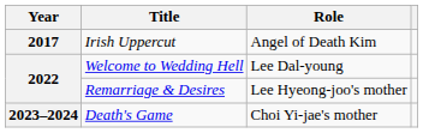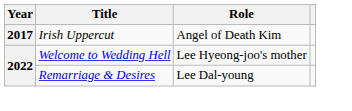 <table class="wikitable sortable plainrowheaders">
 <tr>
 <th scope="col">Year</th>
 <th scope="col">Title</th>
 <th scope="col">Role</th>
 <th scope="col" class="unsortable"></th>
 </tr>
 <tr>
 <th scope="row">2017</th>
 <td><em>Irish Uppercut</em></td>
 <td>Angel of Death Kim</td>
 <td></td>
 </tr>
 <tr>
 <th scope="row" rowspan="2">2022</th>
 <td><em><a href='#'>Welcome to Wedding Hell</a></em></td>
-<td>Lee Dal-young</td>
+<td>Lee Hyeong-joo's mother</td>
 <td style="text-align:center"></td>
 </tr>
 <tr>
 <td><em><a href='#'>Remarriage & Desires</a></em></td>
-<td>Lee Hyeong-joo's mother</td>
-<td style="text-align:center"></td>
-</tr>
-<tr>
-<th scope="row">2023–2024</th>
-<td><em><a href='#'>Death's Game</a></em></td>
-<td>Choi Yi-jae's mother</td>
+<td>Lee Dal-young</td>
 <td style="text-align:center"></td>
 </tr>
 </table>
